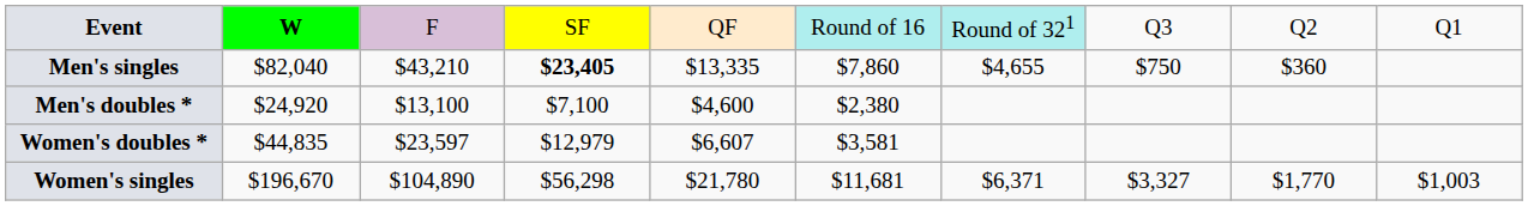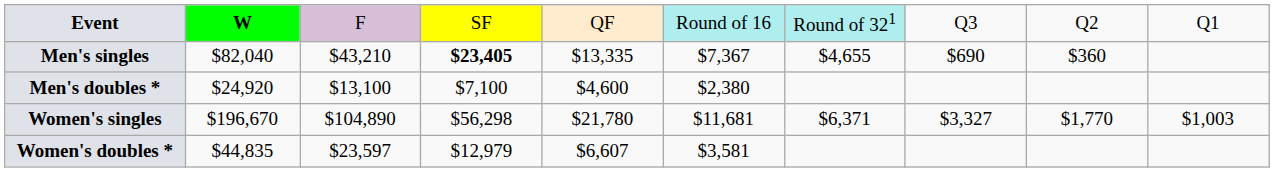 <table class=wikitable style=font-size:90%;text-align:center>
 <tr>
 <td style="width:130px; background:#dfe2e9;"><strong>Event</strong></td>
 <td style="width:80px; background:lime;"><strong>W</strong></td>
 <td style="width:85px; background:thistle;">F</td>
 <td style="width:85px; background:#ff0;">SF</td>
 <td style="width:85px; background:#ffebcd;">QF</td>
 <td style="width:85px; background:#afeeee;">Round of 16</td>
 <td style="width:85px; background:#afeeee;">Round of 32<sup>1</sup></td>
 <td width=85>Q3</td>
 <td width=85>Q2</td>
 <td width=85>Q1</td>
 </tr>
 <tr>
 <td style="background:#dfe2e9;"><strong>Men's singles</strong></td>
 <td>$82,040</td>
 <td>$43,210</td>
 <td><strong>$23,405</strong></td>
 <td>$13,335</td>
-<td>$7,860</td>
+<td>$7,367</td>
 <td>$4,655</td>
-<td>$750</td>
+<td>$690</td>
 <td>$360</td>
 <td></td>
 </tr>
 <tr>
 <td style="background:#dfe2e9;"><strong>Men's doubles *</strong></td>
 <td>$24,920</td>
 <td>$13,100</td>
 <td>$7,100</td>
 <td>$4,600</td>
 <td>$2,380</td>
-<td></td>
-<td></td>
-<td></td>
-<td></td>
-</tr>
-<tr>
-<td style="background:#dfe2e9;"><strong>Women's doubles *</strong></td>
-<td>$44,835</td>
-<td>$23,597</td>
-<td>$12,979</td>
-<td>$6,607</td>
-<td>$3,581</td>
 <td></td>
 <td></td>
 <td></td>
 <td></td>
 </tr>
 <tr>
 <td style="background:#dfe2e9;"><strong>Women's singles</strong></td>
 <td>$196,670</td>
 <td>$104,890</td>
 <td>$56,298</td>
 <td>$21,780</td>
 <td>$11,681</td>
 <td>$6,371</td>
 <td>$3,327</td>
 <td>$1,770</td>
 <td>$1,003</td>
 </tr>
+<tr>
+<td style="background:#dfe2e9;"><strong>Women's doubles *</strong></td>
+<td>$44,835</td>
+<td>$23,597</td>
+<td>$12,979</td>
+<td>$6,607</td>
+<td>$3,581</td>
+<td></td>
+<td></td>
+<td></td>
+<td></td>
+</tr>
 </table>
